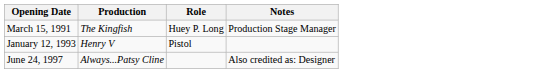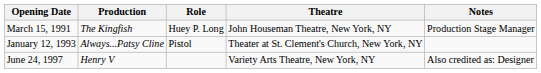 <table class="wikitable sortable">
 <tr>
 <th>Opening Date</th>
 <th>Production</th>
 <th>Role</th>
+<th>Theatre</th>
 <th>Notes</th>
 </tr>
 <tr>
 <td>March 15, 1991</td>
 <td><em>The Kingfish</em></td>
 <td>Huey P. Long</td>
+<td>John Houseman Theatre, New York, NY</td>
 <td>Production Stage Manager</td>
 </tr>
 <tr>
 <td>January 12, 1993</td>
-<td><em>Henry V</em></td>
+<td><em>Always...Patsy Cline</em></td>
 <td>Pistol</td>
+<td>Theater at St. Clement's Church, New York, NY</td>
 <td></td>
 </tr>
 <tr>
 <td>June 24, 1997</td>
-<td><em>Always...Patsy Cline</em></td>
+<td><em>Henry V</em></td>
 <td></td>
+<td>Variety Arts Theatre, New York, NY</td>
 <td>Also credited as: Designer</td>
 </tr>
 </table>
